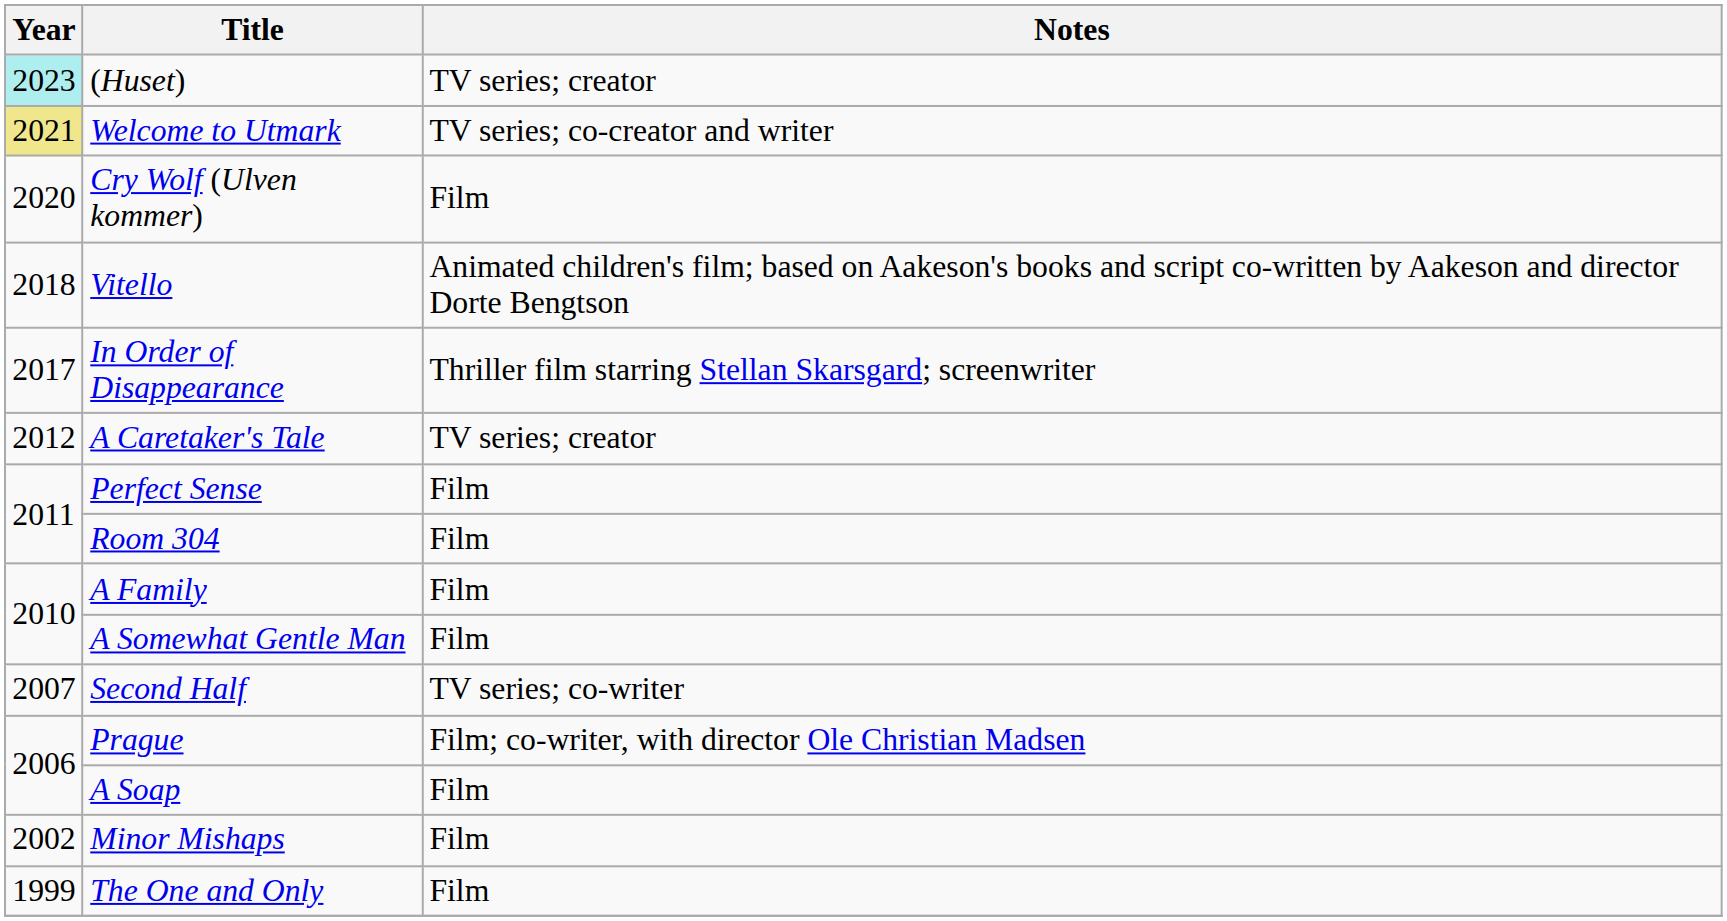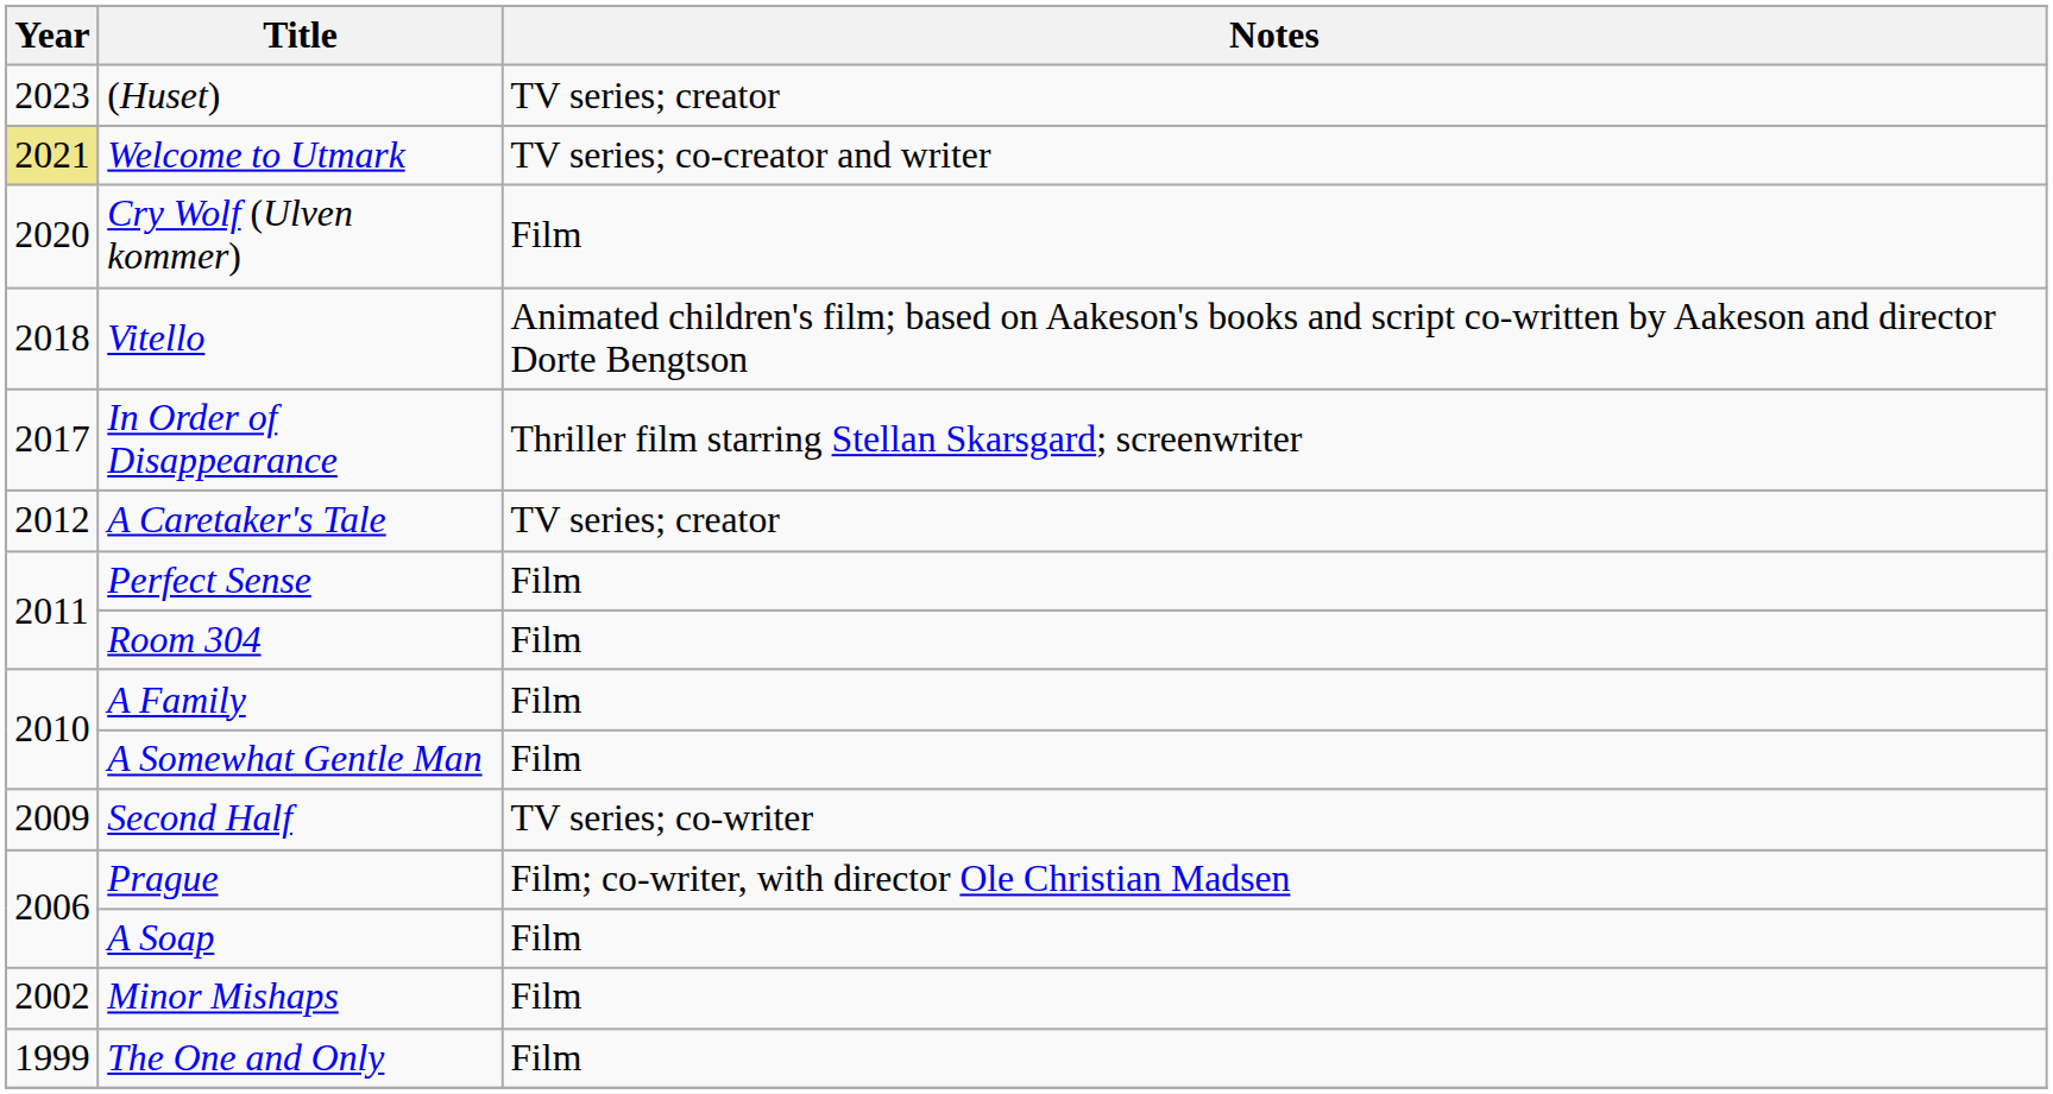 <table class="wikitable sortable">
 <tr>
 <th>Year</th>
 <th>Title</th>
 <th class="unsortable">Notes</th>
 </tr>
 <tr>
-<td style="background: paleturquoise;">2023</td>
+<td>2023</td>
 <td> (<em>Huset</em>)</td>
 <td>TV series; creator</td>
 </tr>
 <tr>
 <td style="background: khaki;">2021</td>
 <td><em><a href='#'>Welcome to Utmark</a></em></td>
 <td>TV series; co-creator and writer</td>
 </tr>
 <tr>
 <td>2020</td>
 <td><em><a href='#'>Cry Wolf</a></em> (<em>Ulven kommer</em>)</td>
 <td>Film</td>
 </tr>
 <tr>
 <td>2018</td>
 <td><em><a href='#'>Vitello</a></em></td>
 <td>Animated children's film; based on Aakeson's books and script co-written by Aakeson and director Dorte Bengtson</td>
 </tr>
 <tr>
 <td>2017</td>
 <td><em><a href='#'>In Order of Disappearance</a></em></td>
 <td>Thriller film starring <a href='#'>Stellan Skarsgard</a>; screenwriter</td>
 </tr>
 <tr>
 <td>2012</td>
 <td><em><a href='#'>A Caretaker's Tale</a></em></td>
 <td>TV series; creator</td>
 </tr>
 <tr>
 <td rowspan="2">2011</td>
 <td><em><a href='#'>Perfect Sense</a></em></td>
 <td>Film</td>
 </tr>
 <tr>
 <td><em><a href='#'>Room 304</a></em></td>
 <td>Film</td>
 </tr>
 <tr>
 <td rowspan="2">2010</td>
 <td><em><a href='#'>A Family</a></em></td>
 <td>Film</td>
 </tr>
 <tr>
 <td><em><a href='#'>A Somewhat Gentle Man</a></em></td>
 <td>Film</td>
 </tr>
 <tr>
-<td>2007</td>
+<td>2009</td>
 <td><em><a href='#'>Second Half</a></em></td>
 <td>TV series; co-writer</td>
 </tr>
 <tr>
 <td rowspan="2">2006</td>
 <td><em><a href='#'>Prague</a></em></td>
 <td>Film; co-writer, with director <a href='#'>Ole Christian Madsen</a></td>
 </tr>
 <tr>
 <td><em><a href='#'>A Soap</a></em></td>
 <td>Film</td>
 </tr>
 <tr>
 <td>2002</td>
 <td><em><a href='#'>Minor Mishaps</a></em></td>
 <td>Film</td>
 </tr>
 <tr>
 <td>1999</td>
 <td><em><a href='#'>The One and Only</a></em></td>
 <td>Film</td>
 </tr>
 <tr>
 </tr>
 </table>
